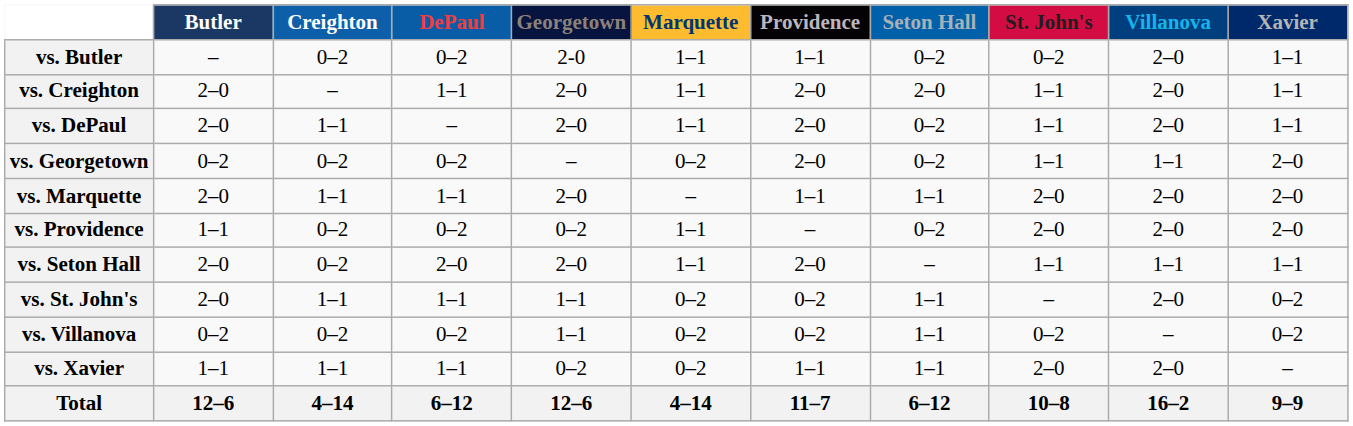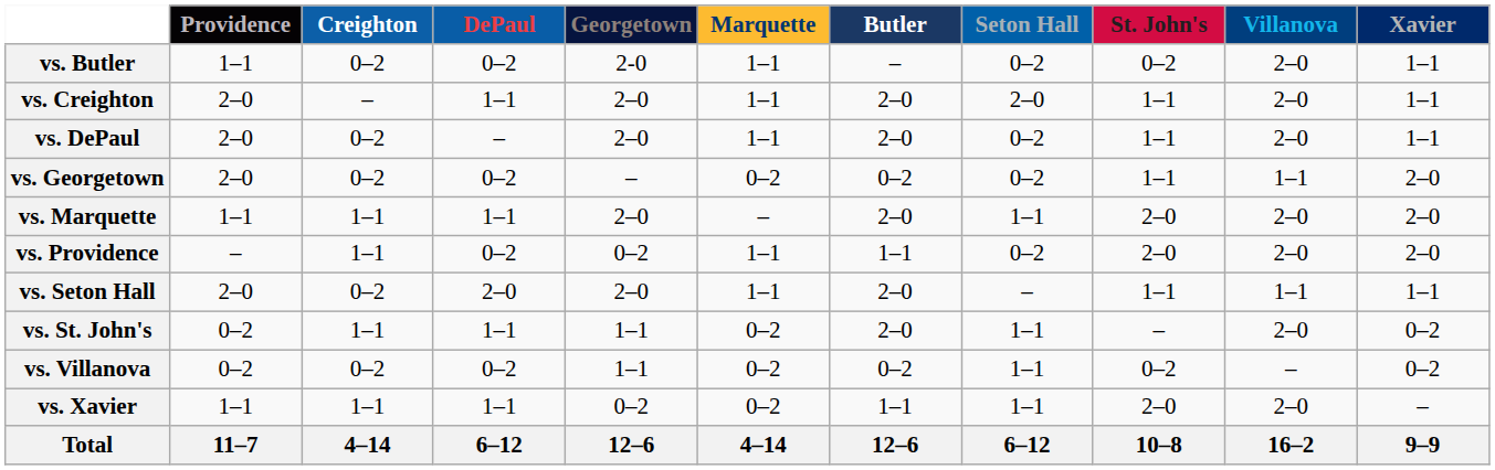 <table class="wikitable" style="white-space:nowrap;font-size:90%;">
 <tr>
 <th colspan=1 style="background:white; border-top-style:hidden; border-left-style:hidden;"   width=75> </th>
-<th style="background:#1B3864; color:white;"  width=75>Butler</th>
+<th style="background:#040204; color:#BCB6BC;"  width=75>Providence</th>
 <th style="background:#0C5FA8; color:white;"  width=75>Creighton</th>
 <th style="background:#095DA7; color:#EF3E42;"  width=75>DePaul</th>
 <th style="background:#06143F; color:#8D817B;"  width=75>Georgetown</th>
 <th style="background:#FDBB30; color:#003572;"  width=75>Marquette</th>
-<th style="background:#040204; color:#BCB6BC;"  width=75>Providence</th>
+<th style="background:#1B3864; color:white;"  width=75>Butler</th>
 <th style="background:#0060A9; color:#A7B1B7;"  width=75>Seton Hall</th>
 <th style="background:#D30C43; color:#221E1F;"  width=75>St. John's</th>
 <th style="background:#003E7E; color:#13B5EA;"  width=75>Villanova</th>
 <th style="background:#00296B; color:#B5B5B5;"  width=75>Xavier</th>
 </tr>
 <tr style="text-align:center;">
 <th>vs. Butler</th>
-<td>–</td>
+<td>1–1</td>
 <td>0–2</td>
 <td>0–2</td>
 <td>2-0</td>
 <td>1–1</td>
-<td>1–1</td>
+<td>–</td>
 <td>0–2</td>
 <td>0–2</td>
 <td>2–0</td>
 <td>1–1</td>
 </tr>
 <tr style="text-align:center;">
 <th>vs. Creighton</th>
 <td>2–0</td>
 <td>–</td>
 <td>1–1</td>
 <td>2–0</td>
 <td>1–1</td>
 <td>2–0</td>
 <td>2–0</td>
 <td>1–1</td>
 <td>2–0</td>
 <td>1–1</td>
 </tr>
 <tr style="text-align:center;">
 <th>vs. DePaul</th>
 <td>2–0</td>
-<td>1–1</td>
+<td>0–2</td>
 <td>–</td>
 <td>2–0</td>
 <td>1–1</td>
 <td>2–0</td>
 <td>0–2</td>
 <td>1–1</td>
 <td>2–0</td>
 <td>1–1</td>
 </tr>
 <tr style="text-align:center;">
 <th>vs. Georgetown</th>
-<td>0–2</td>
+<td>2–0</td>
 <td>0–2</td>
 <td>0–2</td>
 <td>–</td>
 <td>0–2</td>
-<td>2–0</td>
+<td>0–2</td>
 <td>0–2</td>
 <td>1–1</td>
 <td>1–1</td>
 <td>2–0</td>
 </tr>
 <tr style="text-align:center;">
 <th>vs. Marquette</th>
-<td>2–0</td>
+<td>1–1</td>
 <td>1–1</td>
 <td>1–1</td>
 <td>2–0</td>
 <td>–</td>
-<td>1–1</td>
+<td>2–0</td>
 <td>1–1</td>
 <td>2–0</td>
 <td>2–0</td>
 <td>2–0</td>
 </tr>
 <tr style="text-align:center;">
 <th>vs. Providence</th>
+<td>–</td>
 <td>1–1</td>
 <td>0–2</td>
 <td>0–2</td>
-<td>0–2</td>
 <td>1–1</td>
-<td>–</td>
+<td>1–1</td>
 <td>0–2</td>
 <td>2–0</td>
 <td>2–0</td>
 <td>2–0</td>
 </tr>
 <tr style="text-align:center;">
 <th>vs. Seton Hall</th>
 <td>2–0</td>
 <td>0–2</td>
 <td>2–0</td>
 <td>2–0</td>
 <td>1–1</td>
 <td>2–0</td>
 <td>–</td>
 <td>1–1</td>
 <td>1–1</td>
 <td>1–1</td>
 </tr>
 <tr style="text-align:center;">
 <th>vs. St. John's</th>
-<td>2–0</td>
+<td>0–2</td>
 <td>1–1</td>
 <td>1–1</td>
 <td>1–1</td>
 <td>0–2</td>
-<td>0–2</td>
+<td>2–0</td>
 <td>1–1</td>
 <td>–</td>
 <td>2–0</td>
 <td>0–2</td>
 </tr>
 <tr style="text-align:center;">
 <th>vs. Villanova</th>
 <td>0–2</td>
 <td>0–2</td>
 <td>0–2</td>
 <td>1–1</td>
 <td>0–2</td>
 <td>0–2</td>
 <td>1–1</td>
 <td>0–2</td>
 <td>–</td>
 <td>0–2</td>
 </tr>
 <tr style="text-align:center;">
 <th>vs. Xavier</th>
 <td>1–1</td>
 <td>1–1</td>
 <td>1–1</td>
 <td>0–2</td>
 <td>0–2</td>
 <td>1–1</td>
 <td>1–1</td>
 <td>2–0</td>
 <td>2–0</td>
 <td>–<br></td>
 </tr>
 <tr style="text-align:center;">
 <th>Total</th>
-<th>12–6</th>
+<th>11–7</th>
 <th>4–14</th>
 <th>6–12</th>
 <th>12–6</th>
 <th>4–14</th>
-<th>11–7</th>
+<th>12–6</th>
 <th>6–12</th>
 <th>10–8</th>
 <th>16–2</th>
 <th>9–9</th>
 </tr>
 </table>
